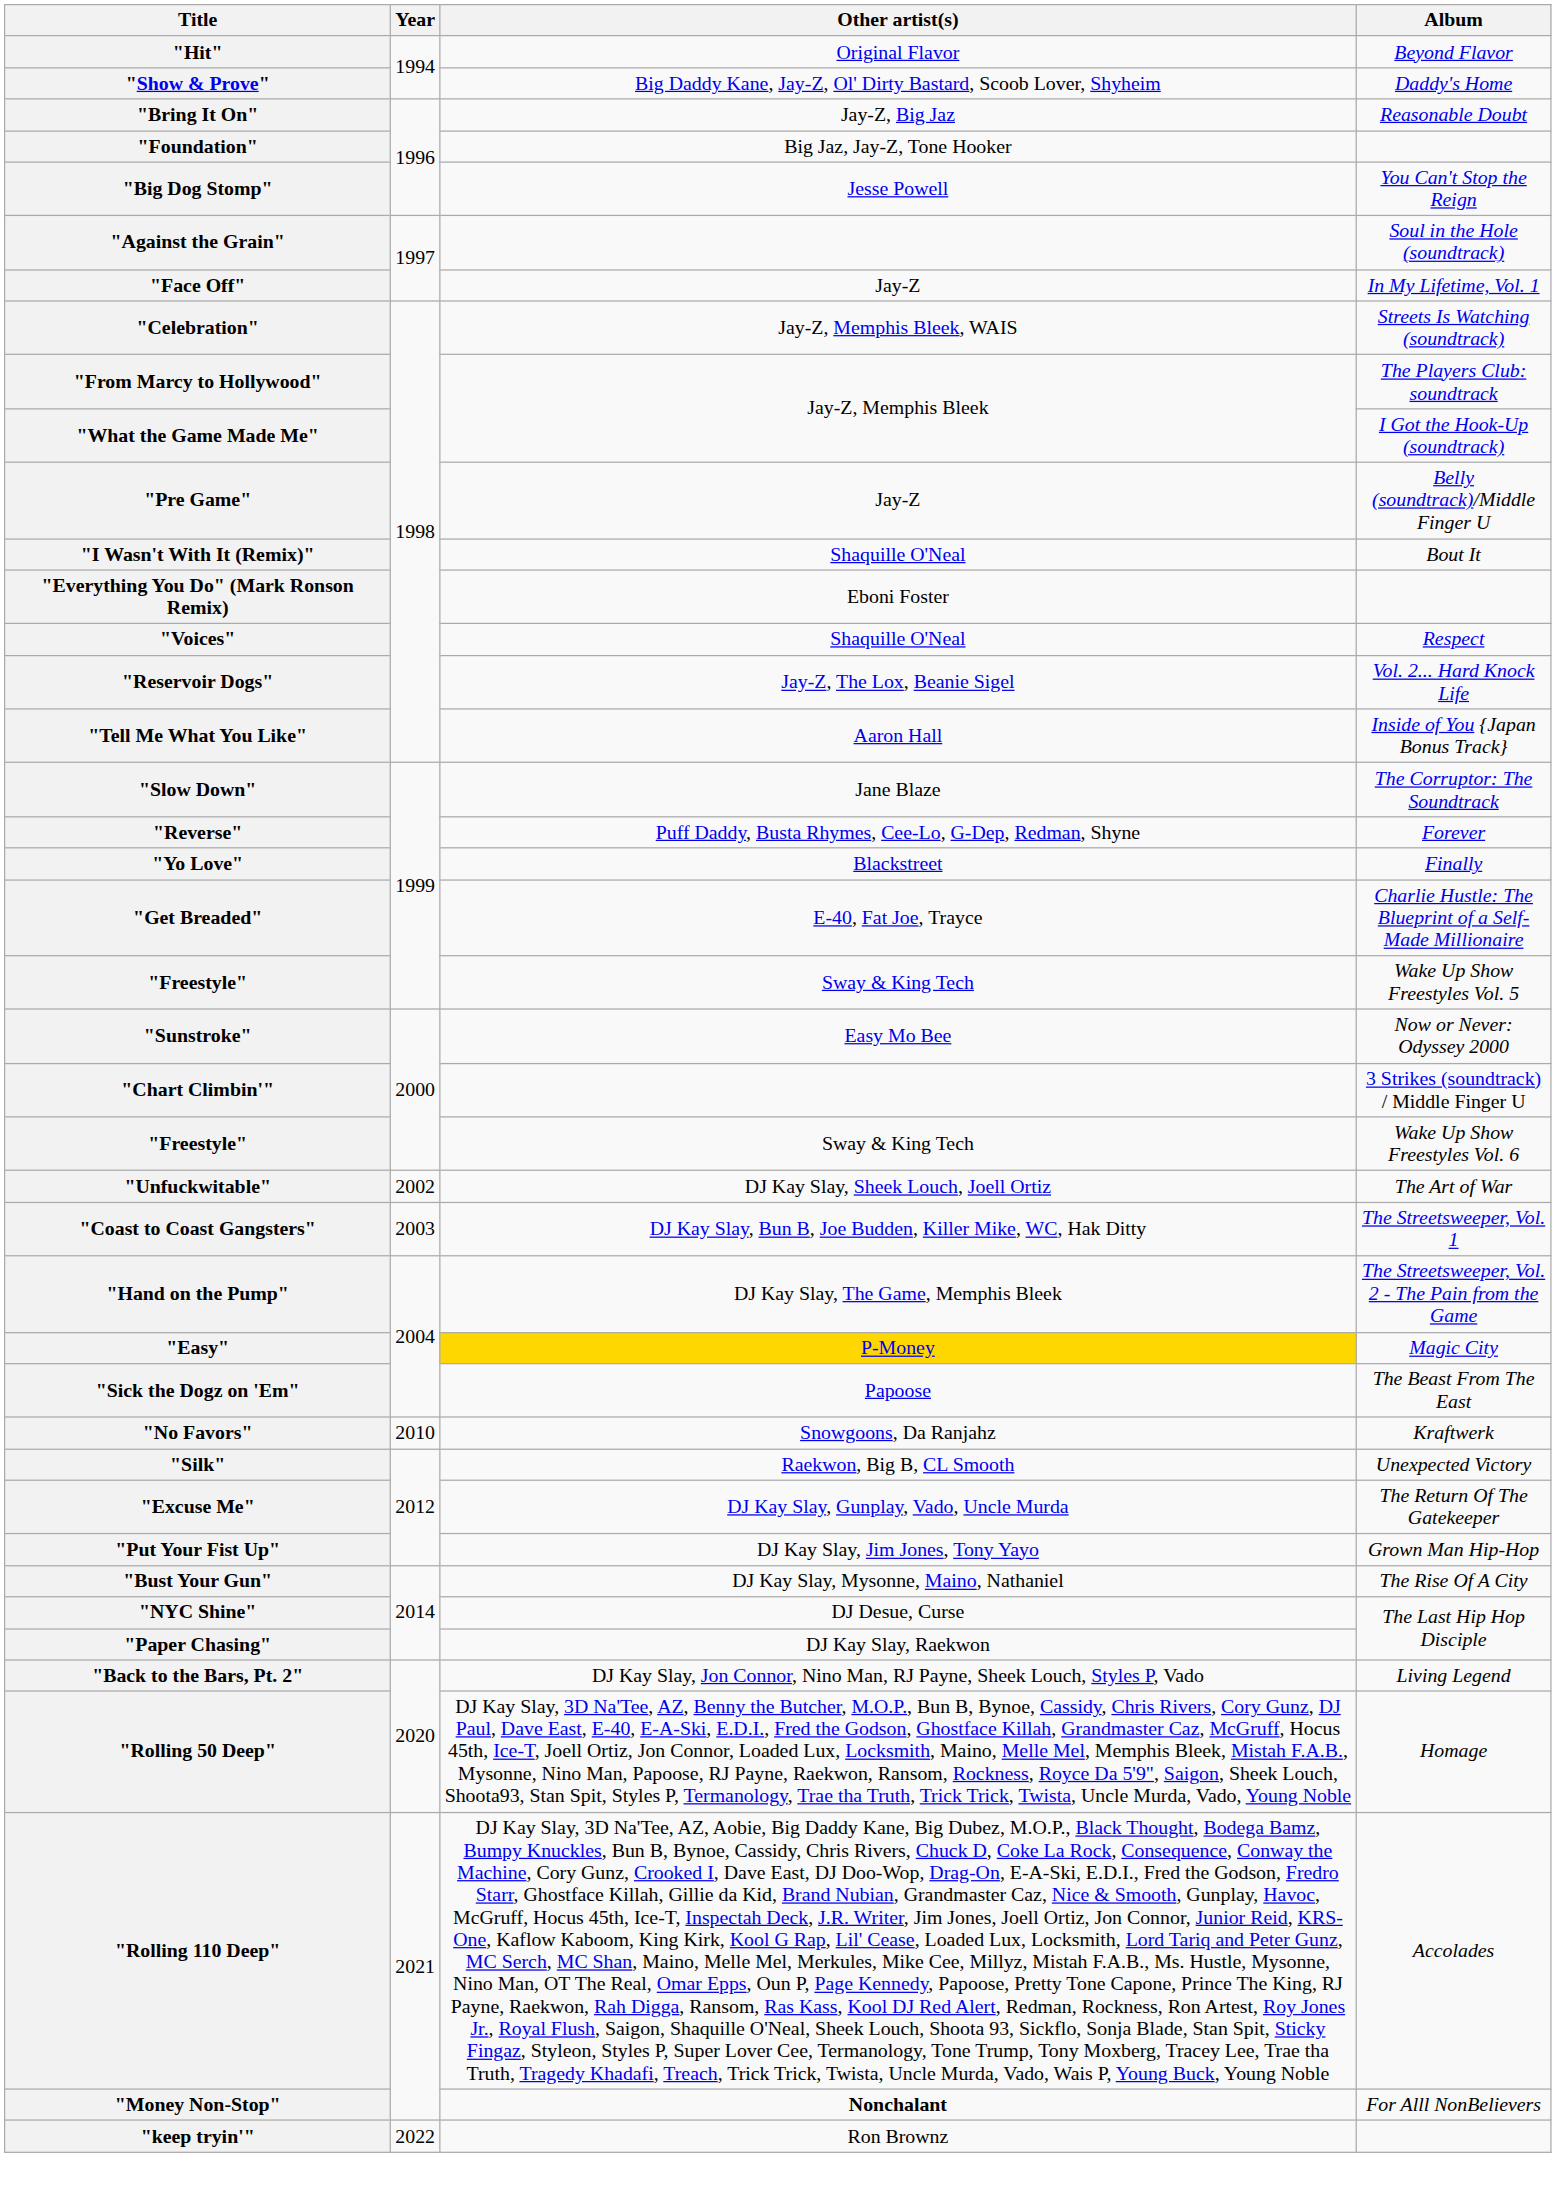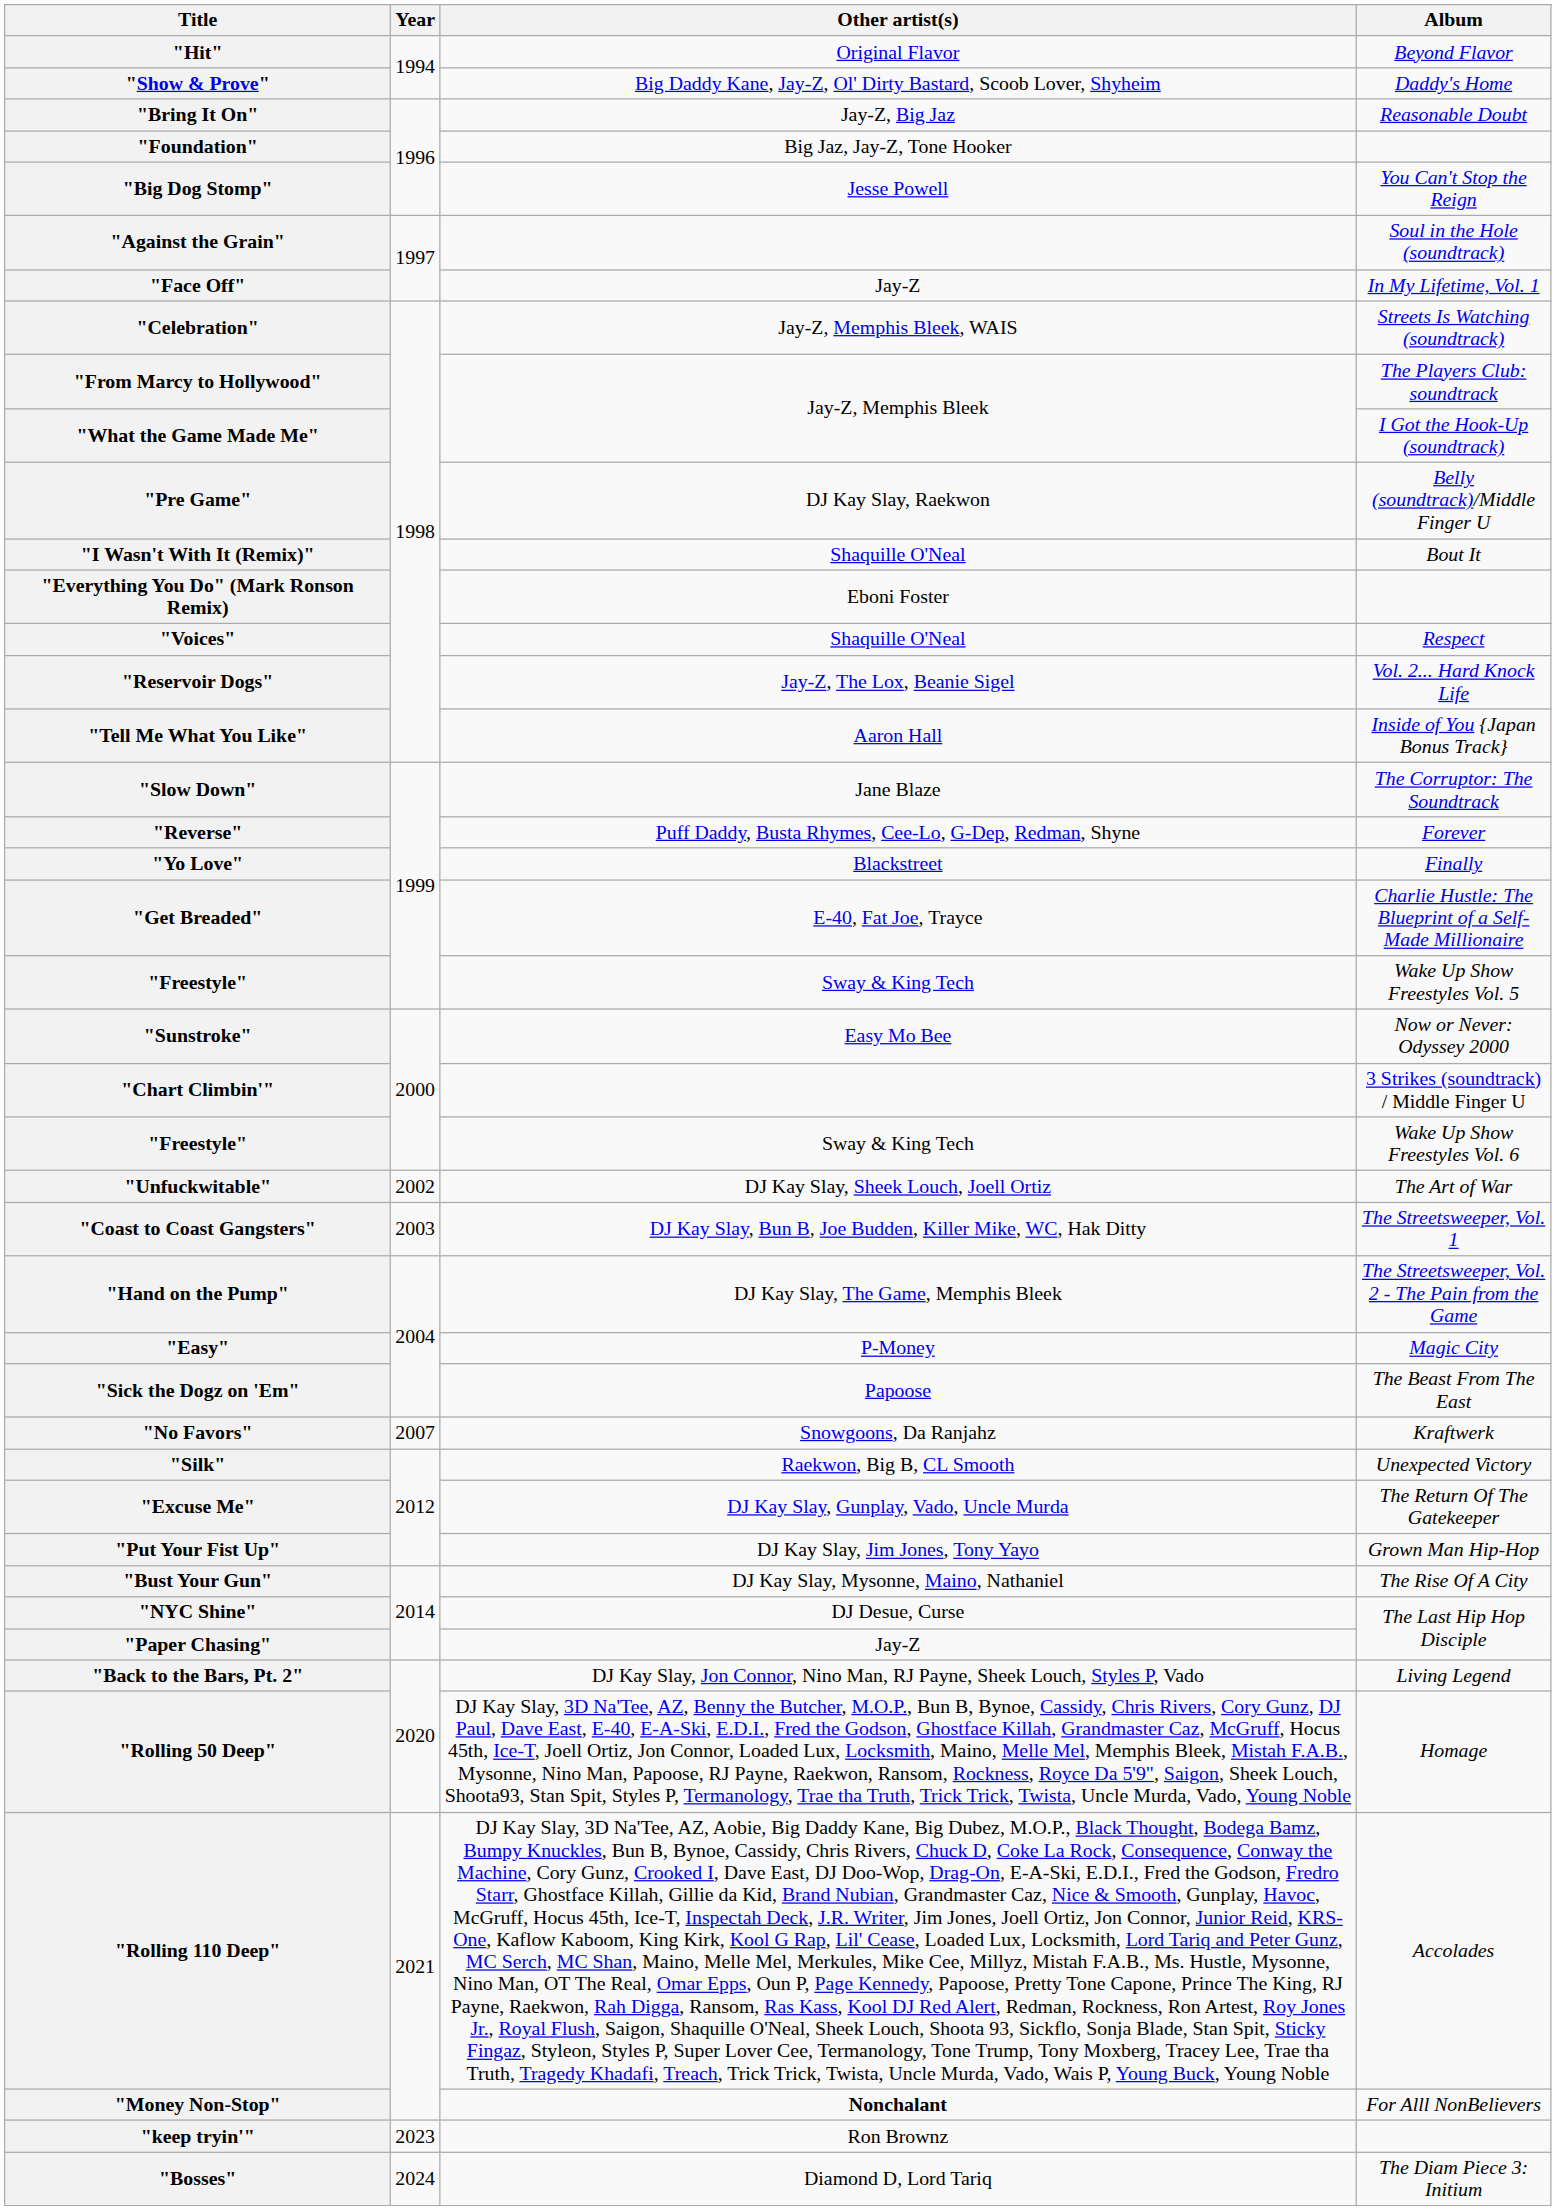 <table class="wikitable plainrowheaders" style="text-align:center;" border="1">
 <tr>
 <th scope="col" style="width:19em;">Title</th>
 <th scope="col">Year</th>
 <th scope="col">Other artist(s)</th>
 <th scope="col">Album</th>
 </tr>
 <tr>
 <th scope="row">"Hit"</th>
 <td rowspan="2">1994</td>
 <td><a href='#'>Original Flavor</a></td>
 <td><em><a href='#'>Beyond Flavor</a></em></td>
 </tr>
 <tr>
 <th scope="row">"<a href='#'>Show & Prove</a>"</th>
 <td><a href='#'>Big Daddy Kane</a>, <a href='#'>Jay-Z</a>, <a href='#'>Ol' Dirty Bastard</a>, Scoob Lover, <a href='#'>Shyheim</a></td>
 <td><em><a href='#'>Daddy's Home</a></em></td>
 </tr>
 <tr>
 <th scope="row">"Bring It On"</th>
 <td rowspan="3">1996</td>
 <td>Jay-Z, <a href='#'>Big Jaz</a></td>
 <td><em><a href='#'>Reasonable Doubt</a></em></td>
 </tr>
 <tr>
 <th scope="row">"Foundation"</th>
 <td>Big Jaz, Jay-Z, Tone Hooker</td>
 <td></td>
 </tr>
 <tr>
 <th>"Big Dog Stomp"</th>
 <td><a href='#'>Jesse Powell</a></td>
 <td><em><a href='#'>You Can't Stop the Reign</a></em></td>
 </tr>
 <tr>
 <th>"Against the Grain"</th>
 <td rowspan="2">1997</td>
 <td></td>
 <td><em><a href='#'>Soul in the Hole (soundtrack)</a></em></td>
 </tr>
 <tr>
 <th scope="row">"Face Off"</th>
 <td>Jay-Z</td>
 <td><em><a href='#'>In My Lifetime, Vol. 1</a></em></td>
 </tr>
 <tr>
 <th scope="row">"Celebration"</th>
 <td rowspan="9">1998</td>
 <td>Jay-Z, <a href='#'>Memphis Bleek</a>, WAIS</td>
 <td><em><a href='#'>Streets Is Watching (soundtrack)</a></em></td>
 </tr>
 <tr>
 <th scope="row">"From Marcy to Hollywood"</th>
 <td rowspan="2">Jay-Z, Memphis Bleek</td>
 <td><em><a href='#'>The Players Club: soundtrack</a></em></td>
 </tr>
 <tr>
 <th scope="row">"What the Game Made Me"</th>
 <td><em><a href='#'>I Got the Hook-Up (soundtrack)</a></em></td>
 </tr>
 <tr>
 <th>"Pre Game"</th>
-<td>Jay-Z</td>
+<td>DJ Kay Slay, Raekwon</td>
 <td><em><a href='#'>Belly (soundtrack)</a>/Middle Finger U</em></td>
 </tr>
 <tr>
 <th>"I Wasn't With It (Remix)"</th>
 <td><a href='#'>Shaquille O'Neal</a></td>
 <td><em>Bout It</em></td>
 </tr>
 <tr>
 <th scope="row">"Everything You Do" (Mark Ronson Remix)</th>
 <td>Eboni Foster</td>
 <td></td>
 </tr>
 <tr>
 <th scope="row">"Voices"</th>
 <td><a href='#'>Shaquille O'Neal</a></td>
 <td><em><a href='#'>Respect</a></em></td>
 </tr>
 <tr>
 <th scope="row">"Reservoir Dogs"</th>
 <td><a href='#'>Jay-Z</a>, <a href='#'>The Lox</a>, <a href='#'>Beanie Sigel</a></td>
 <td><em><a href='#'>Vol. 2... Hard Knock Life</a></em></td>
 </tr>
 <tr>
 <th scope="row">"Tell Me What You Like"</th>
 <td><a href='#'>Aaron Hall</a></td>
 <td><em><a href='#'>Inside of You</a> {Japan Bonus Track}</em></td>
 </tr>
 <tr>
 <th scope="row">"Slow Down"</th>
 <td rowspan="5">1999</td>
 <td>Jane Blaze</td>
 <td><em><a href='#'>The Corruptor: The Soundtrack</a></em></td>
 </tr>
 <tr>
 <th scope="row">"Reverse"</th>
 <td><a href='#'>Puff Daddy</a>, <a href='#'>Busta Rhymes</a>, <a href='#'>Cee-Lo</a>, <a href='#'>G-Dep</a>, <a href='#'>Redman</a>, Shyne</td>
 <td><em><a href='#'>Forever</a></em></td>
 </tr>
 <tr>
 <th scope="row">"Yo Love"</th>
 <td><a href='#'>Blackstreet</a></td>
 <td><em><a href='#'>Finally</a></em></td>
 </tr>
 <tr>
 <th scope="row">"Get Breaded"</th>
 <td><a href='#'>E-40</a>, <a href='#'>Fat Joe</a>, Trayce</td>
 <td><em><a href='#'>Charlie Hustle: The Blueprint of a Self-Made Millionaire</a></em></td>
 </tr>
 <tr>
 <th scope="row">"Freestyle"</th>
 <td><a href='#'>Sway & King Tech</a></td>
 <td><em>Wake Up Show Freestyles Vol. 5</em></td>
 </tr>
 <tr>
 <th scope="row">"Sunstroke"</th>
 <td rowspan="3">2000</td>
 <td><a href='#'>Easy Mo Bee</a></td>
 <td><em>Now or Never: Odyssey 2000</em></td>
 </tr>
 <tr>
 <th>"Chart Climbin'"</th>
 <td></td>
 <td><a href='#'>3 Strikes (soundtrack)</a> / Middle Finger U</td>
 </tr>
 <tr>
 <th scope="row">"Freestyle"</th>
 <td>Sway & King Tech</td>
 <td><em>Wake Up Show Freestyles Vol. 6</em></td>
 </tr>
 <tr>
 <th scope="row">"Unfuckwitable"</th>
 <td>2002</td>
 <td>DJ Kay Slay, <a href='#'>Sheek Louch</a>, <a href='#'>Joell Ortiz</a></td>
 <td><em>The Art of War</em></td>
 </tr>
 <tr>
 <th scope="row">"Coast to Coast Gangsters"</th>
 <td>2003</td>
 <td><a href='#'>DJ Kay Slay</a>, <a href='#'>Bun B</a>, <a href='#'>Joe Budden</a>, <a href='#'>Killer Mike</a>, <a href='#'>WC</a>, Hak Ditty</td>
 <td><em><a href='#'>The Streetsweeper, Vol. 1</a></em></td>
 </tr>
 <tr>
 <th scope="row">"Hand on the Pump"</th>
 <td rowspan="3">2004</td>
 <td>DJ Kay Slay, <a href='#'>The Game</a>, Memphis Bleek</td>
 <td><em><a href='#'>The Streetsweeper, Vol. 2 - The Pain from the Game</a></em></td>
 </tr>
 <tr>
 <th scope="row">"Easy"</th>
-<td style="background: gold;"><a href='#'>P-Money</a></td>
+<td><a href='#'>P-Money</a></td>
 <td><em><a href='#'>Magic City</a></em></td>
 </tr>
 <tr>
 <th scope="row">"Sick the Dogz on 'Em"</th>
 <td><a href='#'>Papoose</a></td>
 <td><em>The Beast From The East</em></td>
 </tr>
 <tr>
 <th scope=row>"No Favors"</th>
-<td>2010</td>
+<td>2007</td>
 <td><a href='#'>Snowgoons</a>, Da Ranjahz</td>
 <td><em>Kraftwerk</em></td>
 </tr>
 <tr>
 <th scope="row">"Silk"</th>
 <td rowspan="3">2012</td>
 <td><a href='#'>Raekwon</a>, Big B, <a href='#'>CL Smooth</a></td>
 <td><em>Unexpected Victory</em></td>
 </tr>
 <tr>
 <th scope="row">"Excuse Me"</th>
 <td><a href='#'>DJ Kay Slay</a>, <a href='#'>Gunplay</a>, <a href='#'>Vado</a>, <a href='#'>Uncle Murda</a></td>
 <td><em>The Return Of The Gatekeeper</em></td>
 </tr>
 <tr>
 <th scope="row">"Put Your Fist Up"</th>
 <td>DJ Kay Slay, <a href='#'>Jim Jones</a>, <a href='#'>Tony Yayo</a></td>
 <td><em>Grown Man Hip-Hop</em></td>
 </tr>
 <tr>
 <th scope="row">"Bust Your Gun"</th>
 <td rowspan="3">2014</td>
 <td>DJ Kay Slay, Mysonne, <a href='#'>Maino</a>, Nathaniel</td>
 <td><em>The Rise Of A City</em></td>
 </tr>
 <tr>
 <th scope=row>"NYC Shine"</th>
 <td>DJ Desue, Curse</td>
 <td rowspan=2><em>The Last Hip Hop Disciple</em></td>
 </tr>
 <tr>
 <th scope=row>"Paper Chasing"</th>
-<td>DJ Kay Slay, Raekwon</td>
+<td>Jay-Z</td>
 </tr>
 <tr>
 <th scope=row>"Back to the Bars, Pt. 2"</th>
 <td rowspan="2">2020</td>
 <td>DJ Kay Slay, <a href='#'>Jon Connor</a>, Nino Man, RJ Payne, Sheek Louch, <a href='#'>Styles P</a>, Vado</td>
 <td><em>Living Legend</em></td>
 </tr>
 <tr>
 <th scope=row>"Rolling 50 Deep"</th>
 <td>DJ Kay Slay, <a href='#'>3D Na'Tee</a>, <a href='#'>AZ</a>, <a href='#'>Benny the Butcher</a>, <a href='#'>M.O.P.</a>, Bun B, Bynoe, <a href='#'>Cassidy</a>, <a href='#'>Chris Rivers</a>, <a href='#'>Cory Gunz</a>, <a href='#'>DJ Paul</a>, <a href='#'>Dave East</a>, <a href='#'>E-40</a>, <a href='#'>E-A-Ski</a>, <a href='#'>E.D.I.</a>, <a href='#'>Fred the Godson</a>, <a href='#'>Ghostface Killah</a>, <a href='#'>Grandmaster Caz</a>, <a href='#'>McGruff</a>, Hocus 45th, <a href='#'>Ice-T</a>, Joell Ortiz, Jon Connor, Loaded Lux, <a href='#'>Locksmith</a>, Maino, <a href='#'>Melle Mel</a>, Memphis Bleek, <a href='#'>Mistah F.A.B.</a>, Mysonne, Nino Man, Papoose, RJ Payne, Raekwon, Ransom, <a href='#'>Rockness</a>, <a href='#'>Royce Da 5'9"</a>, <a href='#'>Saigon</a>, Sheek Louch, Shoota93, Stan Spit, Styles P, <a href='#'>Termanology</a>, <a href='#'>Trae tha Truth</a>, <a href='#'>Trick Trick</a>, <a href='#'>Twista</a>, Uncle Murda, Vado, <a href='#'>Young Noble</a></td>
 <td><em>Homage</em></td>
 </tr>
 <tr>
 <th scope="row">"Rolling 110 Deep"</th>
 <td rowspan="2">2021</td>
 <td>DJ Kay Slay, 3D Na'Tee, AZ, Aobie, Big Daddy Kane, Big Dubez, M.O.P., <a href='#'>Black Thought</a>, <a href='#'>Bodega Bamz</a>, <a href='#'>Bumpy Knuckles</a>, Bun B, Bynoe, Cassidy, Chris Rivers, <a href='#'>Chuck D</a>, <a href='#'>Coke La Rock</a>, <a href='#'>Consequence</a>, <a href='#'>Conway the Machine</a>, Cory Gunz, <a href='#'>Crooked I</a>, Dave East, DJ Doo-Wop, <a href='#'>Drag-On</a>, E-A-Ski, E.D.I., Fred the Godson, <a href='#'>Fredro Starr</a>, Ghostface Killah, Gillie da Kid, <a href='#'>Brand Nubian</a>, Grandmaster Caz, <a href='#'>Nice & Smooth</a>, Gunplay, <a href='#'>Havoc</a>, McGruff, Hocus 45th, Ice-T, <a href='#'>Inspectah Deck</a>, <a href='#'>J.R. Writer</a>, Jim Jones, Joell Ortiz, Jon Connor, <a href='#'>Junior Reid</a>, <a href='#'>KRS-One</a>, Kaflow Kaboom, King Kirk, <a href='#'>Kool G Rap</a>, <a href='#'>Lil' Cease</a>, Loaded Lux, Locksmith, <a href='#'>Lord Tariq and Peter Gunz</a>, <a href='#'>MC Serch</a>, <a href='#'>MC Shan</a>, Maino, Melle Mel, Merkules, Mike Cee, Millyz, Mistah F.A.B., Ms. Hustle, Mysonne, Nino Man, OT The Real, <a href='#'>Omar Epps</a>, Oun P, <a href='#'>Page Kennedy</a>, Papoose, Pretty Tone Capone, Prince The King, RJ Payne, Raekwon, <a href='#'>Rah Digga</a>, Ransom, <a href='#'>Ras Kass</a>, <a href='#'>Kool DJ Red Alert</a>, Redman, Rockness, Ron Artest, <a href='#'>Roy Jones Jr.</a>, <a href='#'>Royal Flush</a>, Saigon, Shaquille O'Neal, Sheek Louch, Shoota 93, Sickflo, Sonja Blade, Stan Spit, <a href='#'>Sticky Fingaz</a>, Styleon, Styles P, Super Lover Cee, Termanology, Tone Trump, Tony Moxberg, Tracey Lee, Trae tha Truth, <a href='#'>Tragedy Khadafi</a>, <a href='#'>Treach</a>, Trick Trick, Twista, Uncle Murda, Vado, Wais P, <a href='#'>Young Buck</a>, Young Noble</td>
 <td><em>Accolades</em></td>
 </tr>
 <tr>
 <th>"Money Non-Stop"</th>
 <td><strong>Nonchalant</strong></td>
 <td><em>For Alll NonBelievers</em></td>
 </tr>
 <tr>
 <th>"keep tryin'"</th>
-<td>2022</td>
+<td>2023</td>
 <td>Ron Brownz</td>
 <td></td>
 </tr>
+<tr>
+<th>"Bosses"</th>
+<td>2024</td>
+<td>Diamond D, Lord Tariq</td>
+<td><em>The Diam Piece 3: Initium</em></td>
+</tr>
 </table>
